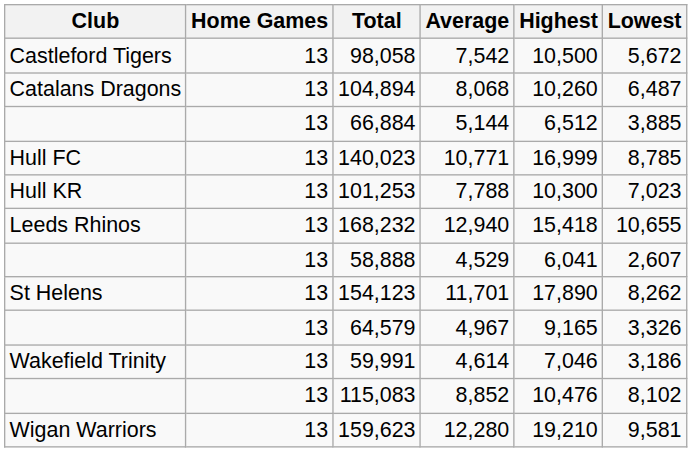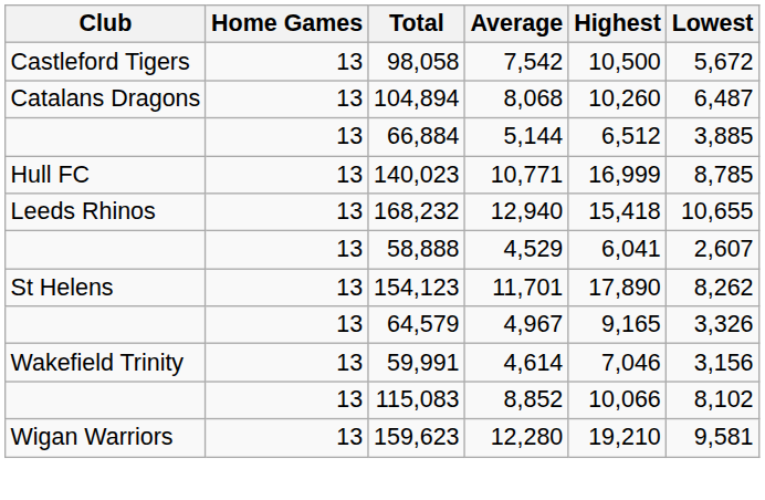 <table class="wikitable sortable" style="text-align:right">
 <tr>
 <th>Club</th>
 <th>Home Games</th>
 <th>Total</th>
 <th>Average</th>
 <th>Highest</th>
 <th>Lowest</th>
 </tr>
 <tr>
 <td style="text-align:left"> Castleford Tigers</td>
 <td>13</td>
 <td>98,058</td>
 <td>7,542</td>
 <td>10,500</td>
 <td>5,672</td>
 </tr>
 <tr>
 <td style="text-align:left"> Catalans Dragons</td>
 <td>13</td>
 <td>104,894</td>
 <td>8,068</td>
 <td>10,260</td>
 <td>6,487</td>
 </tr>
 <tr>
 <td style="text-align:left"></td>
 <td>13</td>
 <td>66,884</td>
 <td>5,144</td>
 <td>6,512</td>
 <td>3,885</td>
 </tr>
 <tr>
 <td style="text-align:left"> Hull FC</td>
 <td>13</td>
 <td>140,023</td>
 <td>10,771</td>
 <td>16,999</td>
 <td>8,785</td>
 </tr>
 <tr>
-<td style="text-align:left"> Hull KR</td>
-<td>13</td>
-<td>101,253</td>
-<td>7,788</td>
-<td>10,300</td>
-<td>7,023</td>
-</tr>
-<tr>
 <td style="text-align:left"> Leeds Rhinos</td>
 <td>13</td>
 <td>168,232</td>
 <td>12,940</td>
 <td>15,418</td>
 <td>10,655</td>
 </tr>
 <tr>
 <td style="text-align:left"></td>
 <td>13</td>
 <td>58,888</td>
 <td>4,529</td>
 <td>6,041</td>
 <td>2,607</td>
 </tr>
 <tr>
 <td style="text-align:left"> St Helens</td>
 <td>13</td>
 <td>154,123</td>
 <td>11,701</td>
 <td>17,890</td>
 <td>8,262</td>
 </tr>
 <tr>
 <td style="text-align:left"></td>
 <td>13</td>
 <td>64,579</td>
 <td>4,967</td>
 <td>9,165</td>
 <td>3,326</td>
 </tr>
 <tr>
 <td style="text-align:left"> Wakefield Trinity</td>
 <td>13</td>
 <td>59,991</td>
 <td>4,614</td>
 <td>7,046</td>
-<td>3,186</td>
+<td>3,156</td>
 </tr>
 <tr>
 <td style="text-align:left"></td>
 <td>13</td>
 <td>115,083</td>
 <td>8,852</td>
-<td>10,476</td>
+<td>10,066</td>
 <td>8,102</td>
 </tr>
 <tr>
 <td style="text-align:left"> Wigan Warriors</td>
 <td>13</td>
 <td>159,623</td>
 <td>12,280</td>
 <td>19,210</td>
 <td>9,581</td>
 </tr>
 </table>
